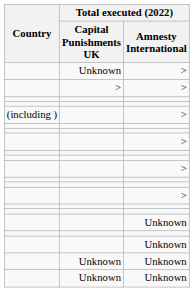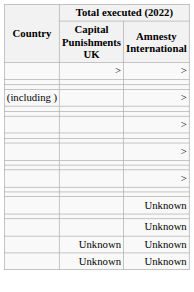 <table class="wikitable sortable" style="text-align:right;">
 <tr>
 <th rowspan=2>Country</th>
 <th colspan=2>Total executed (2022)</th>
 </tr>
 <tr>
 <th>Capital<br>Punishments<br>UK	</th>
 <th>Amnesty<br>International<br></th>
-</tr>
-<tr>
-<td style="text-align:left;"></td>
-<td>Unknown</td>
-<td>></td>
 </tr>
 <tr>
 <td style="text-align:left;"></td>
 <td>></td>
 <td>></td>
 </tr>
 <tr>
 <td style="text-align:left;"></td>
 <td></td>
 <td></td>
 </tr>
 <tr>
 <td style="text-align:left;"></td>
 <td></td>
 <td></td>
 </tr>
 <tr>
 <td style="text-align:left;"> (including )</td>
 <td></td>
 <td>></td>
 </tr>
 <tr>
 <td style="text-align:left;"></td>
 <td></td>
 <td></td>
 </tr>
 <tr>
 <td style="text-align:left;"></td>
 <td></td>
 <td></td>
 </tr>
 <tr>
 <td style="text-align:left;"></td>
 <td></td>
 <td>></td>
 </tr>
 <tr>
 <td style="text-align:left;"></td>
 <td></td>
 <td></td>
 </tr>
 <tr>
 <td style="text-align:left;"></td>
 <td></td>
 <td></td>
 </tr>
 <tr>
 <td style="text-align:left;"></td>
 <td></td>
 <td>></td>
 </tr>
 <tr>
 <td style="text-align:left;"></td>
 <td></td>
 <td></td>
 </tr>
 <tr>
 <td style="text-align:left;"></td>
 <td></td>
 <td></td>
 </tr>
 <tr>
 <td style="text-align:left;"></td>
 <td></td>
 <td>></td>
 </tr>
 <tr>
 <td style="text-align:left;"></td>
 <td></td>
 <td></td>
 </tr>
 <tr>
 <td style="text-align:left;"></td>
 <td></td>
 <td></td>
 </tr>
 <tr>
 <td style="text-align:left;"></td>
 <td></td>
 <td>Unknown</td>
 </tr>
 <tr>
 <td style="text-align:left;"></td>
 <td></td>
 <td></td>
 </tr>
 <tr>
 <td style="text-align:left;"></td>
 <td></td>
 <td>Unknown</td>
 </tr>
 <tr>
 <td style="text-align:left;"></td>
 <td>Unknown</td>
 <td>Unknown</td>
 </tr>
 <tr>
 <td style="text-align:left;"></td>
 <td>Unknown</td>
 <td>Unknown</td>
 </tr>
 </table>
